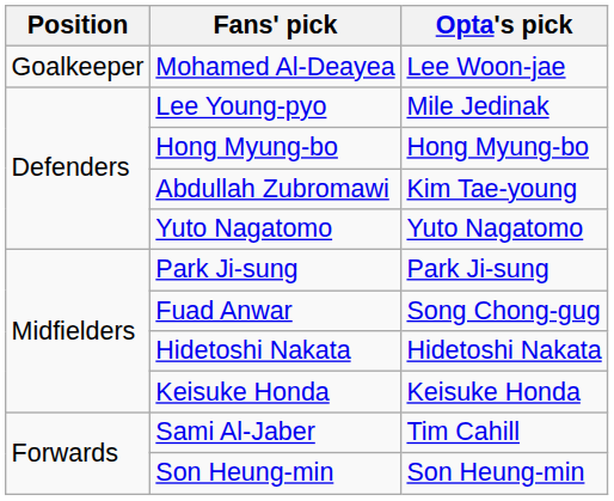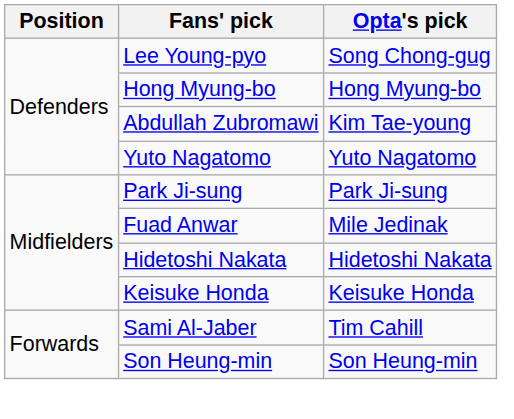 <table class="wikitable">
 <tr>
 <th>Position</th>
 <th>Fans' pick</th>
 <th><a href='#'>Opta</a>'s pick</th>
 </tr>
 <tr>
-<td>Goalkeeper</td>
-<td> <a href='#'>Mohamed Al-Deayea</a></td>
-<td> <a href='#'>Lee Woon-jae</a></td>
-</tr>
-<tr>
 <td rowspan="4">Defenders</td>
 <td> <a href='#'>Lee Young-pyo</a></td>
-<td> <a href='#'>Mile Jedinak</a></td>
+<td> <a href='#'>Song Chong-gug</a></td>
 </tr>
 <tr>
 <td> <a href='#'>Hong Myung-bo</a></td>
 <td> <a href='#'>Hong Myung-bo</a></td>
 </tr>
 <tr>
 <td> <a href='#'>Abdullah Zubromawi</a></td>
 <td> <a href='#'>Kim Tae-young</a></td>
 </tr>
 <tr>
 <td> <a href='#'>Yuto Nagatomo</a></td>
 <td> <a href='#'>Yuto Nagatomo</a></td>
 </tr>
 <tr>
 <td rowspan="4">Midfielders</td>
 <td> <a href='#'>Park Ji-sung</a></td>
 <td> <a href='#'>Park Ji-sung</a></td>
 </tr>
 <tr>
 <td> <a href='#'>Fuad Anwar</a></td>
-<td> <a href='#'>Song Chong-gug</a></td>
+<td> <a href='#'>Mile Jedinak</a></td>
 </tr>
 <tr>
 <td> <a href='#'>Hidetoshi Nakata</a></td>
 <td> <a href='#'>Hidetoshi Nakata</a></td>
 </tr>
 <tr>
 <td> <a href='#'>Keisuke Honda</a></td>
 <td> <a href='#'>Keisuke Honda</a></td>
 </tr>
 <tr>
 <td rowspan="2">Forwards</td>
 <td> <a href='#'>Sami Al-Jaber</a></td>
 <td> <a href='#'>Tim Cahill</a></td>
 </tr>
 <tr>
 <td> <a href='#'>Son Heung-min</a></td>
 <td> <a href='#'>Son Heung-min</a></td>
 </tr>
 </table>
